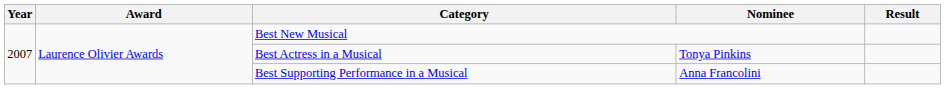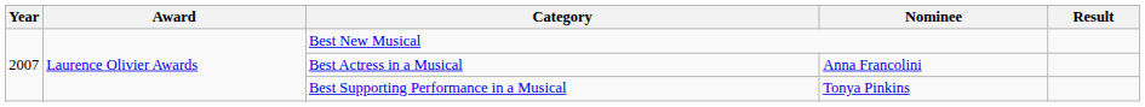 <table class="wikitable" width="95%">
 <tr>
 <th width="3%">Year</th>
 <th width="23%">Award</th>
 <th width="45%">Category</th>
 <th width="20%">Nominee</th>
 <th width="8%">Result</th>
 </tr>
 <tr>
 <td rowspan="3">2007</td>
 <td rowspan="3"><a href='#'>Laurence Olivier Awards</a></td>
 <td colspan="2"><a href='#'>Best New Musical</a></td>
 <td></td>
 </tr>
 <tr>
 <td><a href='#'>Best Actress in a Musical</a></td>
-<td><a href='#'>Tonya Pinkins</a></td>
+<td><a href='#'>Anna Francolini</a></td>
 <td></td>
 </tr>
 <tr>
 <td><a href='#'>Best Supporting Performance in a Musical</a></td>
-<td><a href='#'>Anna Francolini</a></td>
+<td><a href='#'>Tonya Pinkins</a></td>
 <td></td>
 </tr>
 </table>
